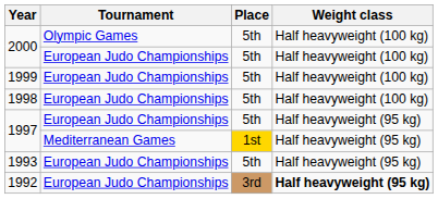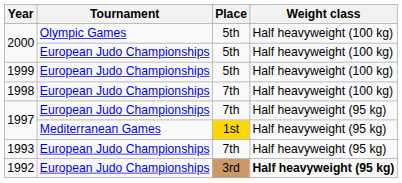 <table class=wikitable>
 <tr>
 <th>Year</th>
 <th>Tournament</th>
 <th>Place</th>
 <th>Weight class</th>
 </tr>
 <tr>
 <td rowspan=2>2000</td>
 <td><a href='#'>Olympic Games</a></td>
 <td align="center">5th</td>
 <td>Half heavyweight (100 kg)</td>
 </tr>
 <tr>
 <td><a href='#'>European Judo Championships</a></td>
 <td align="center">5th</td>
 <td>Half heavyweight (100 kg)</td>
 </tr>
 <tr>
 <td>1999</td>
 <td><a href='#'>European Judo Championships</a></td>
 <td align="center">5th</td>
 <td>Half heavyweight (100 kg)</td>
 </tr>
 <tr>
 <td>1998</td>
 <td><a href='#'>European Judo Championships</a></td>
-<td align="center">5th</td>
+<td align="center">7th</td>
 <td>Half heavyweight (100 kg)</td>
 </tr>
 <tr>
 <td rowspan=2>1997</td>
 <td><a href='#'>European Judo Championships</a></td>
-<td align="center">5th</td>
+<td align="center">7th</td>
 <td>Half heavyweight (95 kg)</td>
 </tr>
 <tr>
 <td><a href='#'>Mediterranean Games</a></td>
 <td bgcolor="gold" align="center">1st</td>
 <td>Half heavyweight (95 kg)</td>
 </tr>
 <tr>
 <td>1993</td>
 <td><a href='#'>European Judo Championships</a></td>
-<td align="center">5th</td>
+<td align="center">7th</td>
 <td>Half heavyweight (95 kg)</td>
 </tr>
 <tr>
 <td>1992</td>
 <td><a href='#'>European Judo Championships</a></td>
 <td bgcolor="cc9966" align="center">3rd</td>
 <td><strong>Half heavyweight (95 kg)</strong></td>
 </tr>
 </table>
